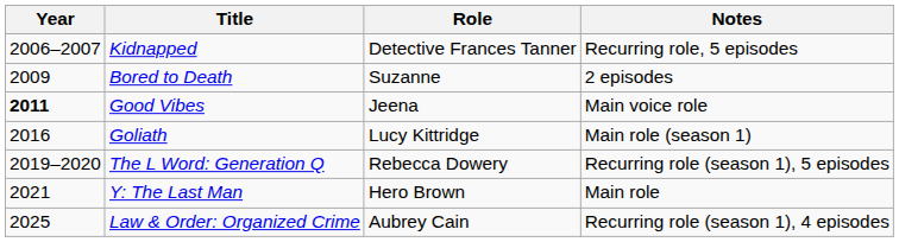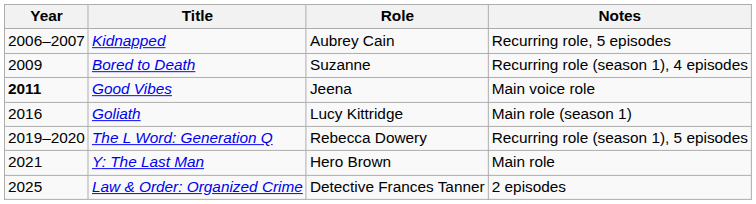 <table class="wikitable sortable">
 <tr>
 <th>Year</th>
 <th>Title</th>
 <th>Role</th>
 <th class="unsortable">Notes</th>
 </tr>
 <tr>
 <td>2006–2007</td>
 <td><em><a href='#'>Kidnapped</a></em></td>
-<td>Detective Frances Tanner</td>
+<td>Aubrey Cain</td>
 <td>Recurring role, 5 episodes</td>
 </tr>
 <tr>
 <td>2009</td>
 <td><em><a href='#'>Bored to Death</a></em></td>
 <td>Suzanne</td>
-<td>2 episodes</td>
+<td>Recurring role (season 1), 4 episodes</td>
 </tr>
 <tr>
 <td><strong>2011</strong></td>
 <td><em><a href='#'>Good Vibes</a></em></td>
 <td>Jeena</td>
 <td>Main voice role</td>
 </tr>
 <tr>
 <td>2016</td>
 <td><em><a href='#'>Goliath</a></em></td>
 <td>Lucy Kittridge</td>
 <td>Main role (season 1)</td>
 </tr>
 <tr>
 <td>2019–2020</td>
 <td><em><a href='#'>The L Word: Generation Q</a></em></td>
 <td>Rebecca Dowery</td>
 <td>Recurring role (season 1), 5 episodes</td>
 </tr>
 <tr>
 <td>2021</td>
 <td><em><a href='#'>Y: The Last Man</a></em></td>
 <td>Hero Brown</td>
 <td>Main role</td>
 </tr>
 <tr>
 <td>2025</td>
 <td><em><a href='#'>Law & Order: Organized Crime</a></em></td>
-<td>Aubrey Cain</td>
-<td>Recurring role (season 1), 4 episodes</td>
+<td>Detective Frances Tanner</td>
+<td>2 episodes</td>
 </tr>
 </table>
